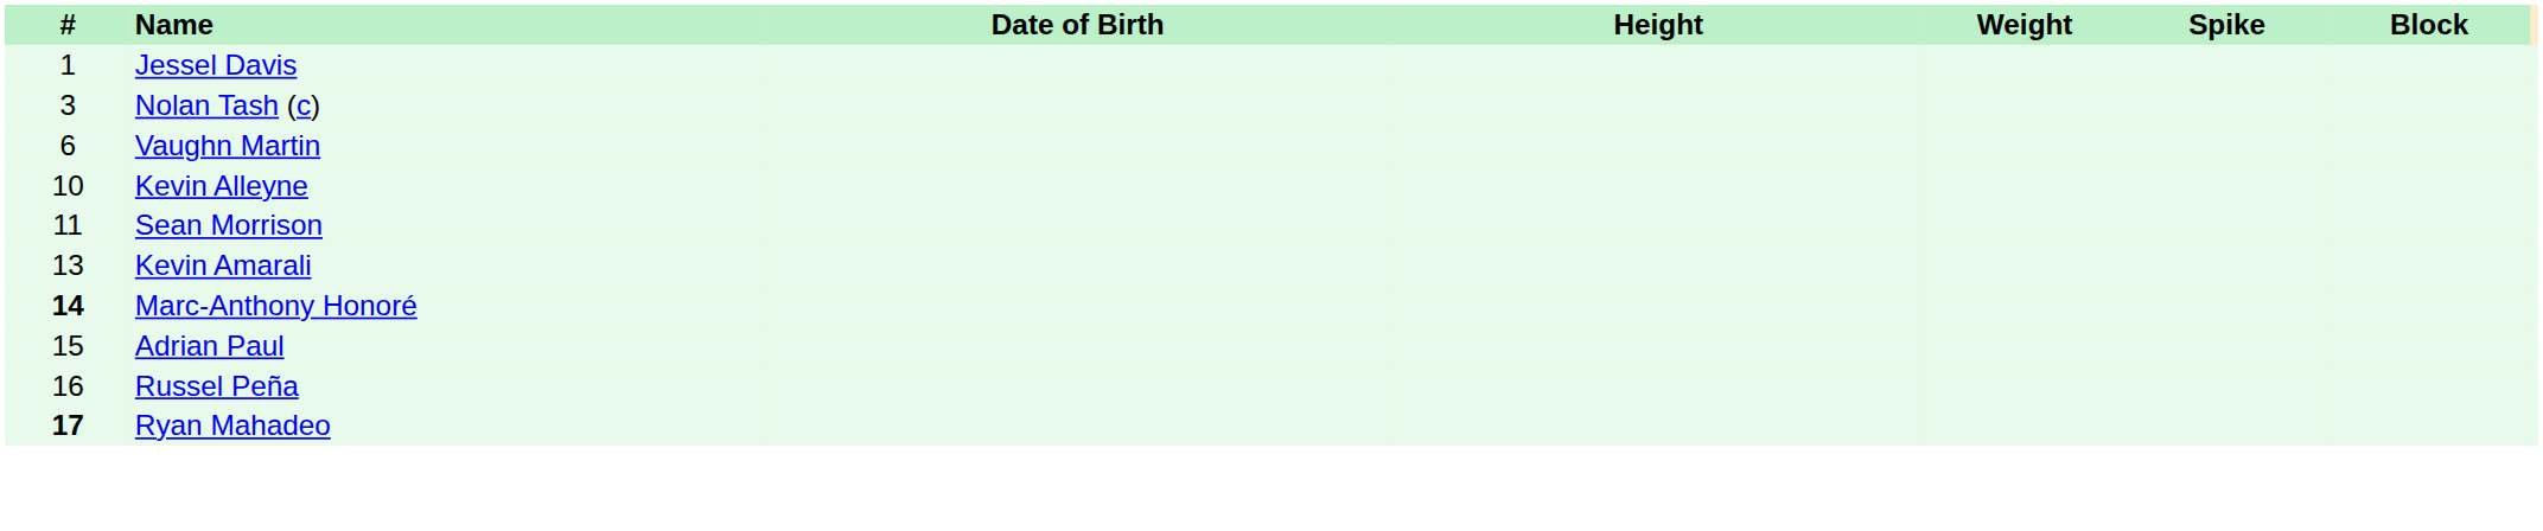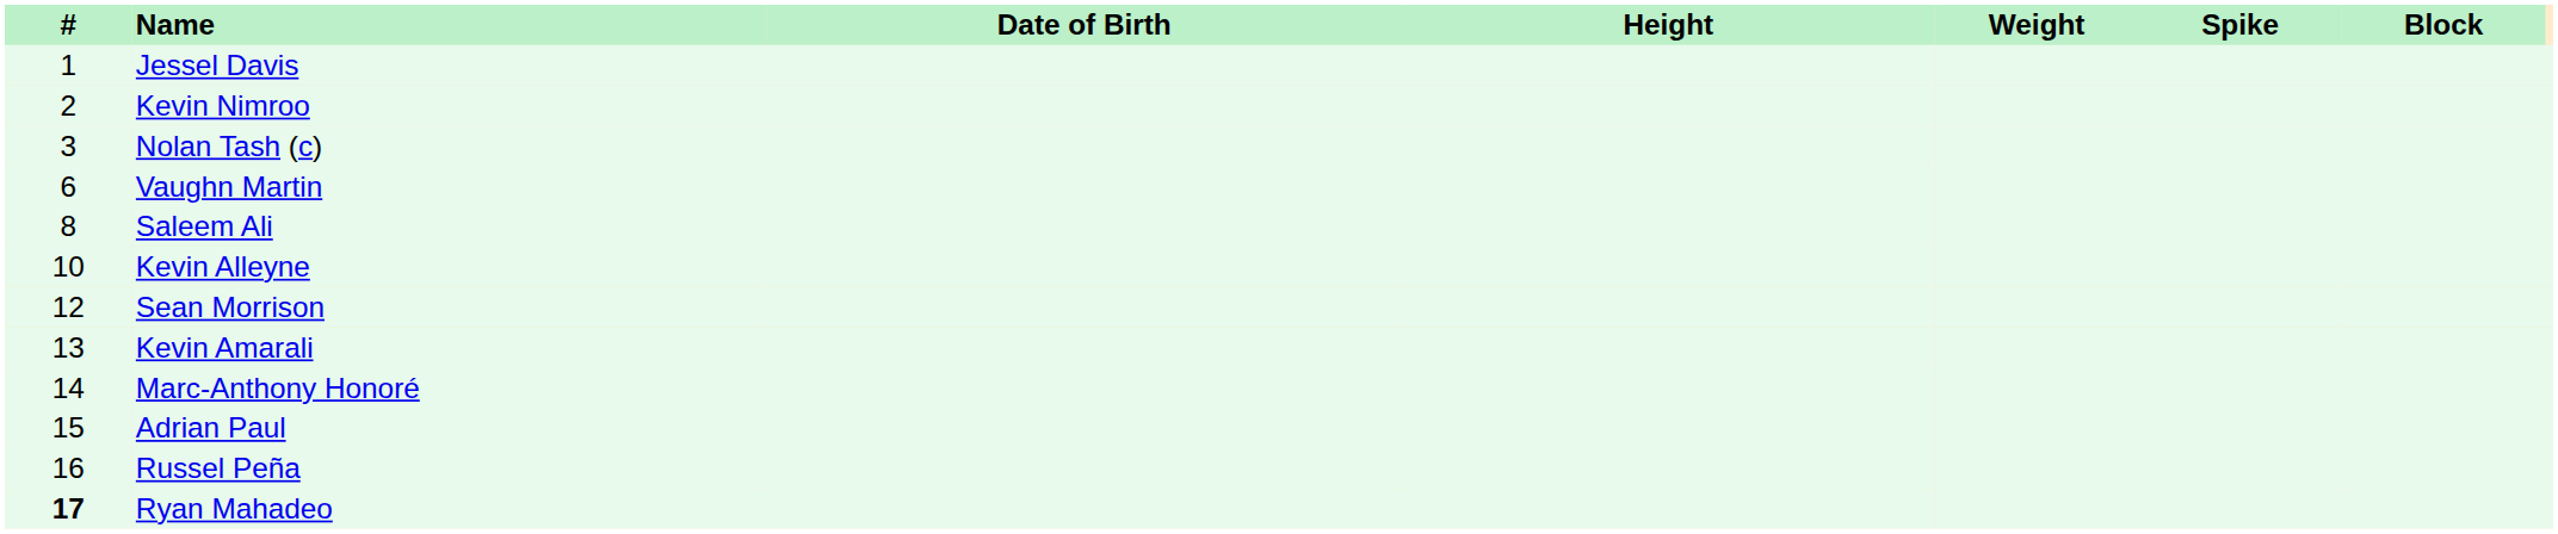 <table border=0 cellpadding=2 cellspacing=0  |- bgcolor=#FFECCE style="text-align:center; font-size:90%;" width=100%>
 <tr bgcolor=#BBF0C9>
 <th width=5%>#</th>
 <th width=25% align=left>Name</th>
 <th width=25%>Date of Birth</th>
 <th width=21%>Height</th>
 <th width=8%>Weight</th>
 <th width=8%>Spike</th>
 <th width=8%>Block</th>
 </tr>
 <tr bgcolor=#E7FAEC>
 <td>1</td>
 <td align=left><a href='#'>Jessel Davis</a></td>
+<td></td>
+<td></td>
+<td></td>
+<td></td>
+<td></td>
+<td></td>
+</tr>
+<tr bgcolor=#E7FAEC>
+<td>2</td>
+<td align=left><a href='#'>Kevin Nimroo</a></td>
 <td></td>
 <td></td>
 <td></td>
 <td></td>
 <td></td>
 <td></td>
 </tr>
 <tr bgcolor=#E7FAEC>
 <td>3</td>
 <td align=left><a href='#'>Nolan Tash</a> (<a href='#'>c</a>)</td>
 <td></td>
 <td></td>
 <td></td>
 <td></td>
 <td></td>
 <td></td>
 </tr>
 <tr bgcolor=#E7FAEC>
 <td>6</td>
 <td align=left><a href='#'>Vaughn Martin</a></td>
 <td></td>
 <td></td>
 <td></td>
 <td></td>
 <td></td>
 <td></td>
 </tr>
 <tr bgcolor=#E7FAEC>
+<td>8</td>
+<td align=left><a href='#'>Saleem Ali</a></td>
+<td></td>
+<td></td>
+<td></td>
+<td></td>
+<td></td>
+<td></td>
+</tr>
+<tr bgcolor=#E7FAEC>
 <td>10</td>
 <td align=left><a href='#'>Kevin Alleyne</a></td>
 <td></td>
 <td></td>
 <td></td>
 <td></td>
 <td></td>
 <td></td>
 </tr>
 <tr bgcolor=#E7FAEC>
-<td>11</td>
+<td>12</td>
 <td align=left><a href='#'>Sean Morrison</a></td>
 <td></td>
 <td></td>
 <td></td>
 <td></td>
 <td></td>
 <td></td>
 </tr>
 <tr bgcolor=#E7FAEC>
 <td>13</td>
 <td align=left><a href='#'>Kevin Amarali</a></td>
 <td></td>
 <td></td>
 <td></td>
 <td></td>
 <td></td>
 <td></td>
 </tr>
 <tr bgcolor=#E7FAEC>
-<td><strong>14</strong></td>
+<td>14</td>
 <td align=left><a href='#'>Marc-Anthony Honoré</a></td>
 <td></td>
 <td></td>
 <td></td>
 <td></td>
 <td></td>
 <td></td>
 </tr>
 <tr bgcolor=#E7FAEC>
 <td>15</td>
 <td align=left><a href='#'>Adrian Paul</a></td>
 <td></td>
 <td></td>
 <td></td>
 <td></td>
 <td></td>
 <td></td>
 </tr>
 <tr bgcolor=#E7FAEC>
 <td>16</td>
 <td align=left><a href='#'>Russel Peña</a></td>
 <td></td>
 <td></td>
 <td></td>
 <td></td>
 <td></td>
 <td></td>
 </tr>
 <tr bgcolor=#E7FAEC>
 <td><strong>17</strong></td>
 <td align=left><a href='#'>Ryan Mahadeo</a></td>
 <td></td>
 <td></td>
 <td></td>
 <td></td>
 <td></td>
 <td></td>
 </tr>
 </table>
